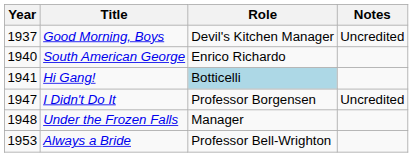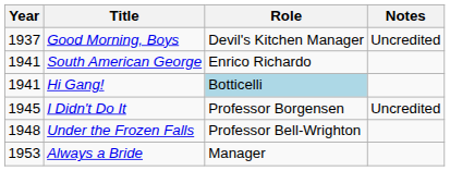 <table class="wikitable">
 <tr>
 <th>Year</th>
 <th>Title</th>
 <th>Role</th>
 <th>Notes</th>
 </tr>
 <tr>
 <td>1937</td>
 <td><em><a href='#'>Good Morning, Boys</a></em></td>
 <td>Devil's Kitchen Manager</td>
 <td>Uncredited</td>
 </tr>
 <tr>
-<td>1940</td>
+<td>1941</td>
 <td><em><a href='#'>South American George</a></em></td>
 <td>Enrico Richardo</td>
 <td></td>
 </tr>
 <tr>
 <td>1941</td>
 <td><em><a href='#'>Hi Gang!</a></em></td>
 <td style="background: lightblue;">Botticelli</td>
 <td></td>
 </tr>
 <tr>
-<td>1947</td>
+<td>1945</td>
 <td><em><a href='#'>I Didn't Do It</a></em></td>
 <td>Professor Borgensen</td>
 <td>Uncredited</td>
 </tr>
 <tr>
 <td>1948</td>
 <td><em><a href='#'>Under the Frozen Falls</a></em></td>
-<td>Manager</td>
+<td>Professor Bell-Wrighton</td>
 <td></td>
 </tr>
 <tr>
 <td>1953</td>
 <td><em><a href='#'>Always a Bride</a></em></td>
-<td>Professor Bell-Wrighton</td>
+<td>Manager</td>
 <td></td>
 </tr>
 </table>
